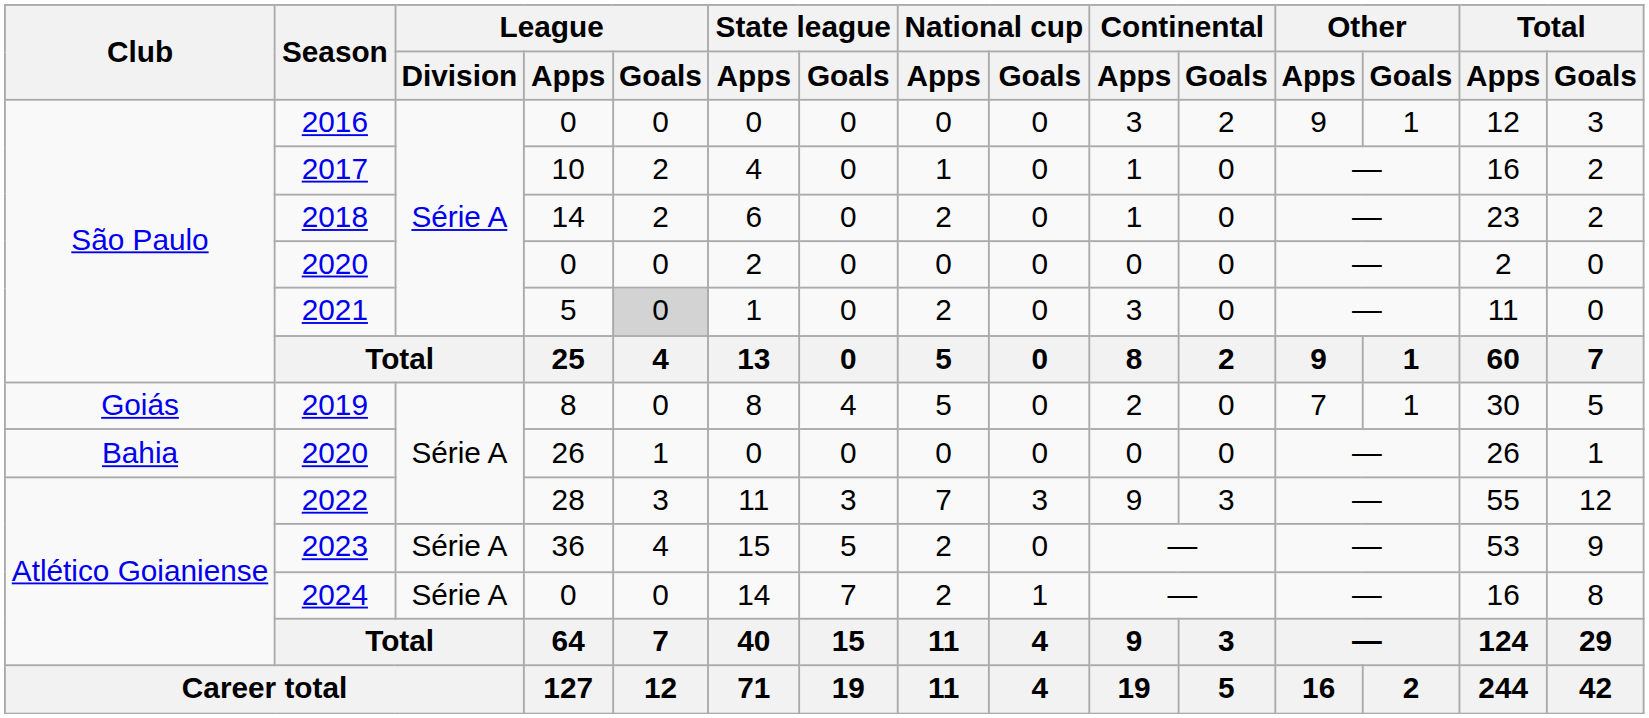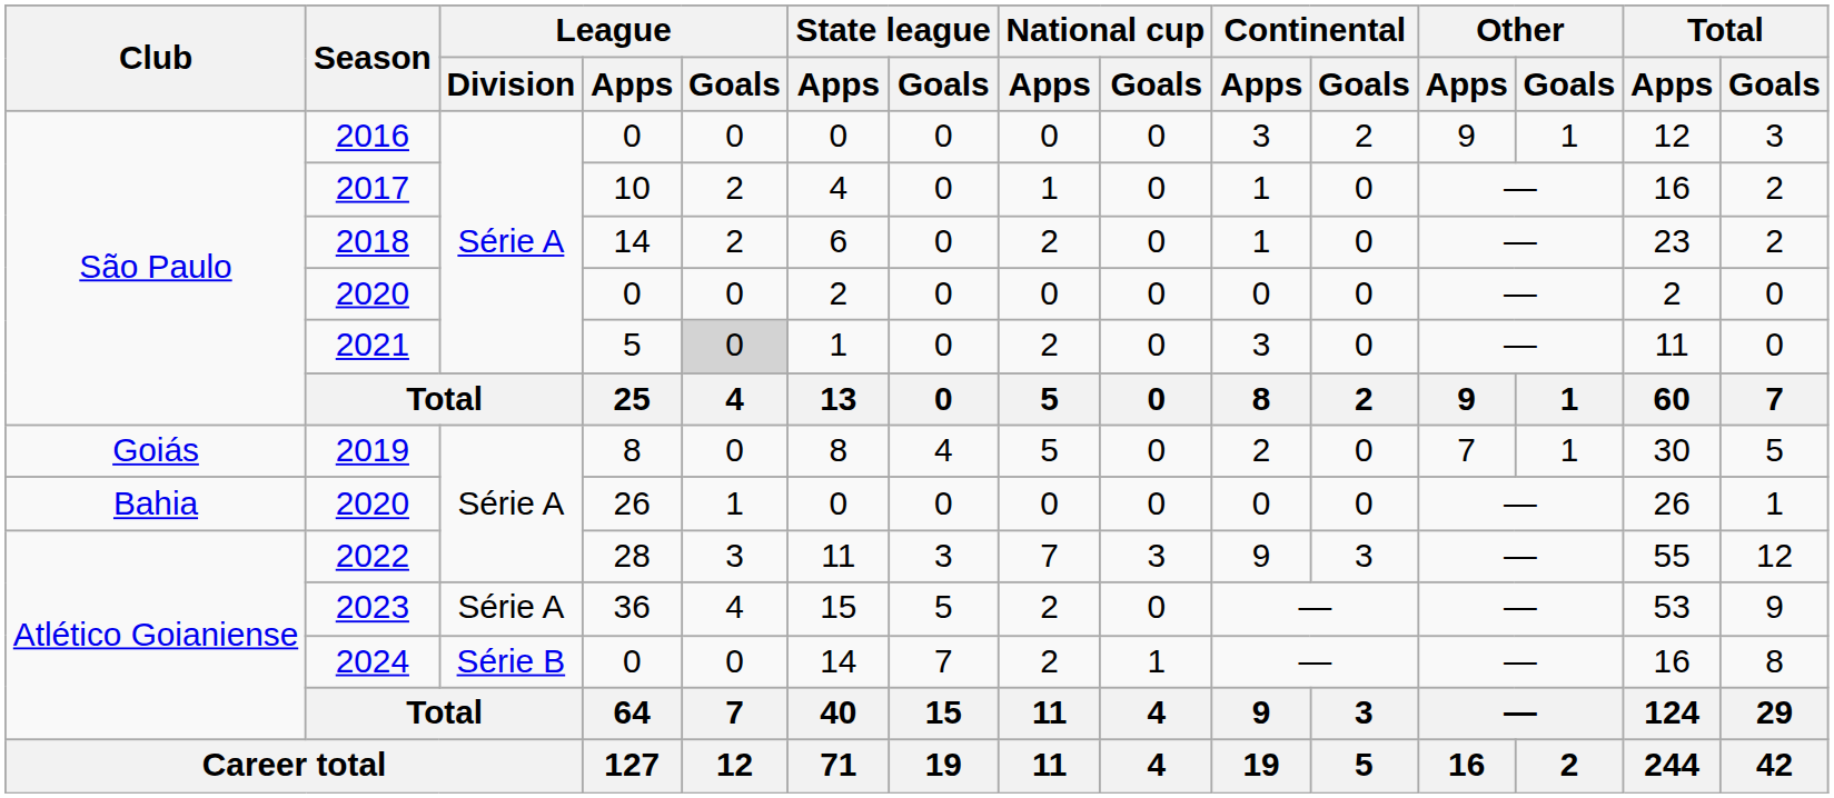 <table class="wikitable" style="text-align:center">
 <tr>
 <th rowspan="2">Club</th>
 <th rowspan="2">Season</th>
 <th colspan="3">League</th>
 <th colspan="2">State league</th>
 <th colspan="2">National cup</th>
 <th colspan="2">Continental</th>
 <th colspan="2">Other</th>
 <th colspan="2">Total</th>
 </tr>
 <tr>
 <th>Division</th>
 <th>Apps</th>
 <th>Goals</th>
 <th>Apps</th>
 <th>Goals</th>
 <th>Apps</th>
 <th>Goals</th>
 <th>Apps</th>
 <th>Goals</th>
 <th>Apps</th>
 <th>Goals</th>
 <th>Apps</th>
 <th>Goals</th>
 </tr>
 <tr>
 <td rowspan="6"><a href='#'>São Paulo</a></td>
 <td><a href='#'>2016</a></td>
 <td rowspan="5"><a href='#'>Série A</a></td>
 <td>0</td>
 <td>0</td>
 <td>0</td>
 <td>0</td>
 <td>0</td>
 <td>0</td>
 <td>3</td>
 <td>2</td>
 <td>9</td>
 <td>1</td>
 <td>12</td>
 <td>3</td>
 </tr>
 <tr>
 <td><a href='#'>2017</a></td>
 <td>10</td>
 <td>2</td>
 <td>4</td>
 <td>0</td>
 <td>1</td>
 <td>0</td>
 <td>1</td>
 <td>0</td>
 <td colspan="2">—</td>
 <td>16</td>
 <td>2</td>
 </tr>
 <tr>
 <td><a href='#'>2018</a></td>
 <td>14</td>
 <td>2</td>
 <td>6</td>
 <td>0</td>
 <td>2</td>
 <td>0</td>
 <td>1</td>
 <td>0</td>
 <td colspan="2">—</td>
 <td>23</td>
 <td>2</td>
 </tr>
 <tr>
 <td><a href='#'>2020</a></td>
 <td>0</td>
 <td>0</td>
 <td>2</td>
 <td>0</td>
 <td>0</td>
 <td>0</td>
 <td>0</td>
 <td>0</td>
 <td colspan="2">—</td>
 <td>2</td>
 <td>0</td>
 </tr>
 <tr>
 <td><a href='#'>2021</a></td>
 <td>5</td>
 <td style="background: lightgrey;">0</td>
 <td>1</td>
 <td>0</td>
 <td>2</td>
 <td>0</td>
 <td>3</td>
 <td>0</td>
 <td colspan="2">—</td>
 <td>11</td>
 <td>0</td>
 </tr>
 <tr>
 <th colspan="2">Total</th>
 <th>25</th>
 <th>4</th>
 <th>13</th>
 <th>0</th>
 <th>5</th>
 <th>0</th>
 <th>8</th>
 <th>2</th>
 <th>9</th>
 <th>1</th>
 <th>60</th>
 <th>7</th>
 </tr>
 <tr>
 <td><a href='#'>Goiás</a></td>
 <td><a href='#'>2019</a></td>
 <td rowspan="3">Série A</td>
 <td>8</td>
 <td>0</td>
 <td>8</td>
 <td>4</td>
 <td>5</td>
 <td>0</td>
 <td>2</td>
 <td>0</td>
 <td>7</td>
 <td>1</td>
 <td>30</td>
 <td>5</td>
 </tr>
 <tr>
 <td><a href='#'>Bahia</a></td>
 <td><a href='#'>2020</a></td>
 <td>26</td>
 <td>1</td>
 <td>0</td>
 <td>0</td>
 <td>0</td>
 <td>0</td>
 <td>0</td>
 <td>0</td>
 <td colspan="2">—</td>
 <td>26</td>
 <td>1</td>
 </tr>
 <tr>
 <td rowspan="4"><a href='#'>Atlético Goianiense</a></td>
 <td><a href='#'>2022</a></td>
 <td>28</td>
 <td>3</td>
 <td>11</td>
 <td>3</td>
 <td>7</td>
 <td>3</td>
 <td>9</td>
 <td>3</td>
 <td colspan="2">—</td>
 <td>55</td>
 <td>12</td>
 </tr>
 <tr>
 <td><a href='#'>2023</a></td>
 <td>Série A</td>
 <td>36</td>
 <td>4</td>
 <td>15</td>
 <td>5</td>
 <td>2</td>
 <td>0</td>
 <td colspan="2">—</td>
 <td colspan="2">—</td>
 <td>53</td>
 <td>9</td>
 </tr>
 <tr>
 <td><a href='#'>2024</a></td>
-<td>Série A</td>
+<td><a href='#'>Série B</a></td>
 <td>0</td>
 <td>0</td>
 <td>14</td>
 <td>7</td>
 <td>2</td>
 <td>1</td>
 <td colspan="2">—</td>
 <td colspan="2">—</td>
 <td>16</td>
 <td>8</td>
 </tr>
 <tr>
 <th colspan="2">Total</th>
 <th>64</th>
 <th>7</th>
 <th>40</th>
 <th>15</th>
 <th>11</th>
 <th>4</th>
 <th>9</th>
 <th>3</th>
 <th colspan="2">—</th>
 <th>124</th>
 <th>29</th>
 </tr>
 <tr>
 <th colspan="3">Career total</th>
 <th>127</th>
 <th>12</th>
 <th>71</th>
 <th>19</th>
 <th>11</th>
 <th>4</th>
 <th>19</th>
 <th>5</th>
 <th>16</th>
 <th>2</th>
 <th>244</th>
 <th>42</th>
 </tr>
 </table>
